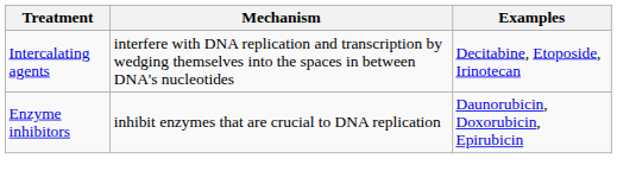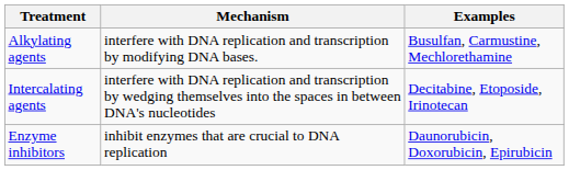 <table class="wikitable">
 <tr>
 <th>Treatment</th>
 <th>Mechanism</th>
 <th>Examples</th>
+</tr>
+<tr>
+<td><a href='#'>Alkylating agents</a></td>
+<td>interfere with DNA replication and transcription by modifying DNA bases.</td>
+<td><a href='#'>Busulfan</a>, <a href='#'>Carmustine</a>, <a href='#'>Mechlorethamine</a></td>
 </tr>
 <tr>
 <td><a href='#'>Intercalating agents</a></td>
 <td>interfere with DNA replication and transcription by wedging themselves into the spaces in between DNA's nucleotides</td>
 <td><a href='#'>Decitabine</a>, <a href='#'>Etoposide</a>, <a href='#'>Irinotecan</a></td>
 </tr>
 <tr>
 <td><a href='#'>Enzyme inhibitors</a></td>
 <td>inhibit enzymes that are crucial to DNA replication</td>
 <td><a href='#'>Daunorubicin</a>, <a href='#'>Doxorubicin</a>, <a href='#'>Epirubicin</a></td>
 </tr>
 </table>
